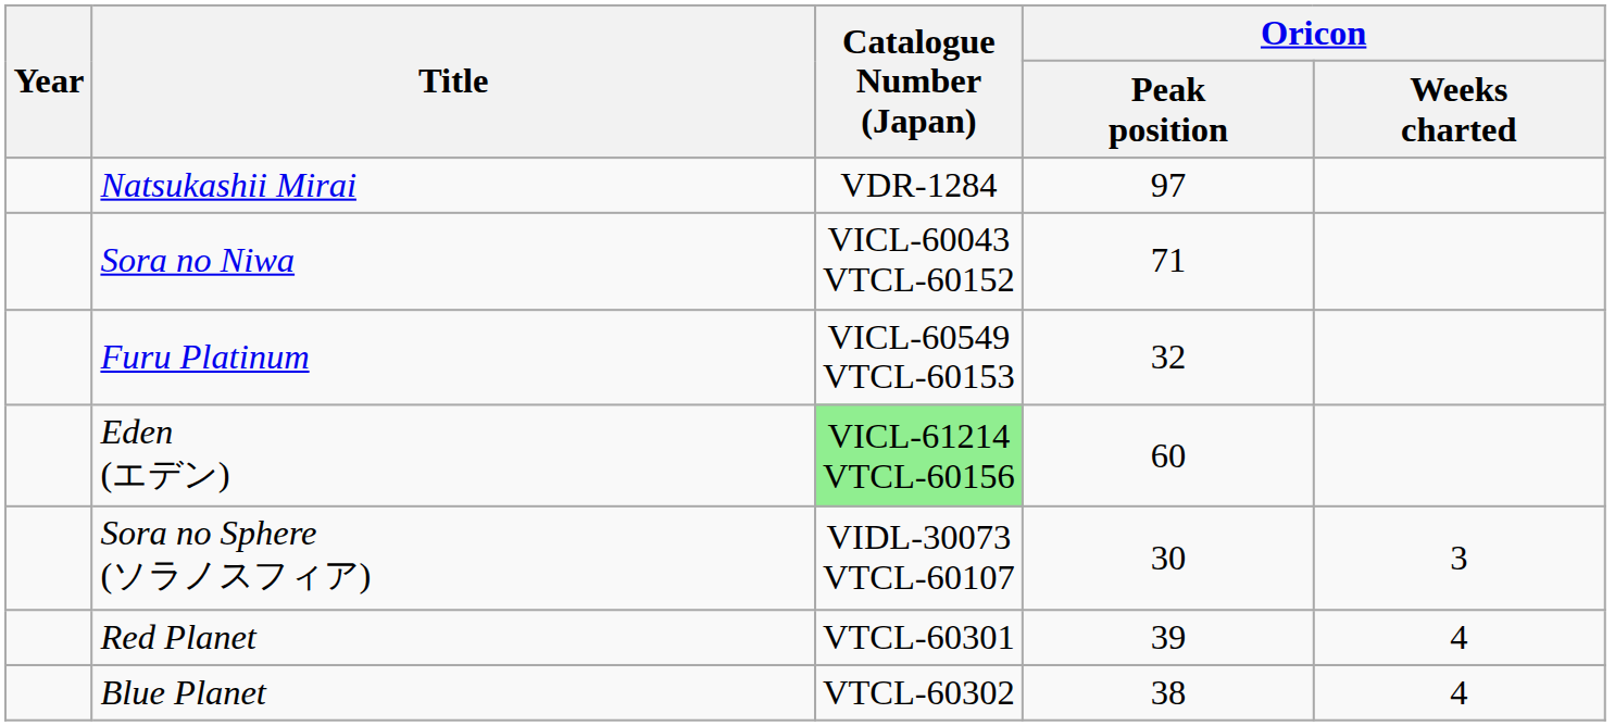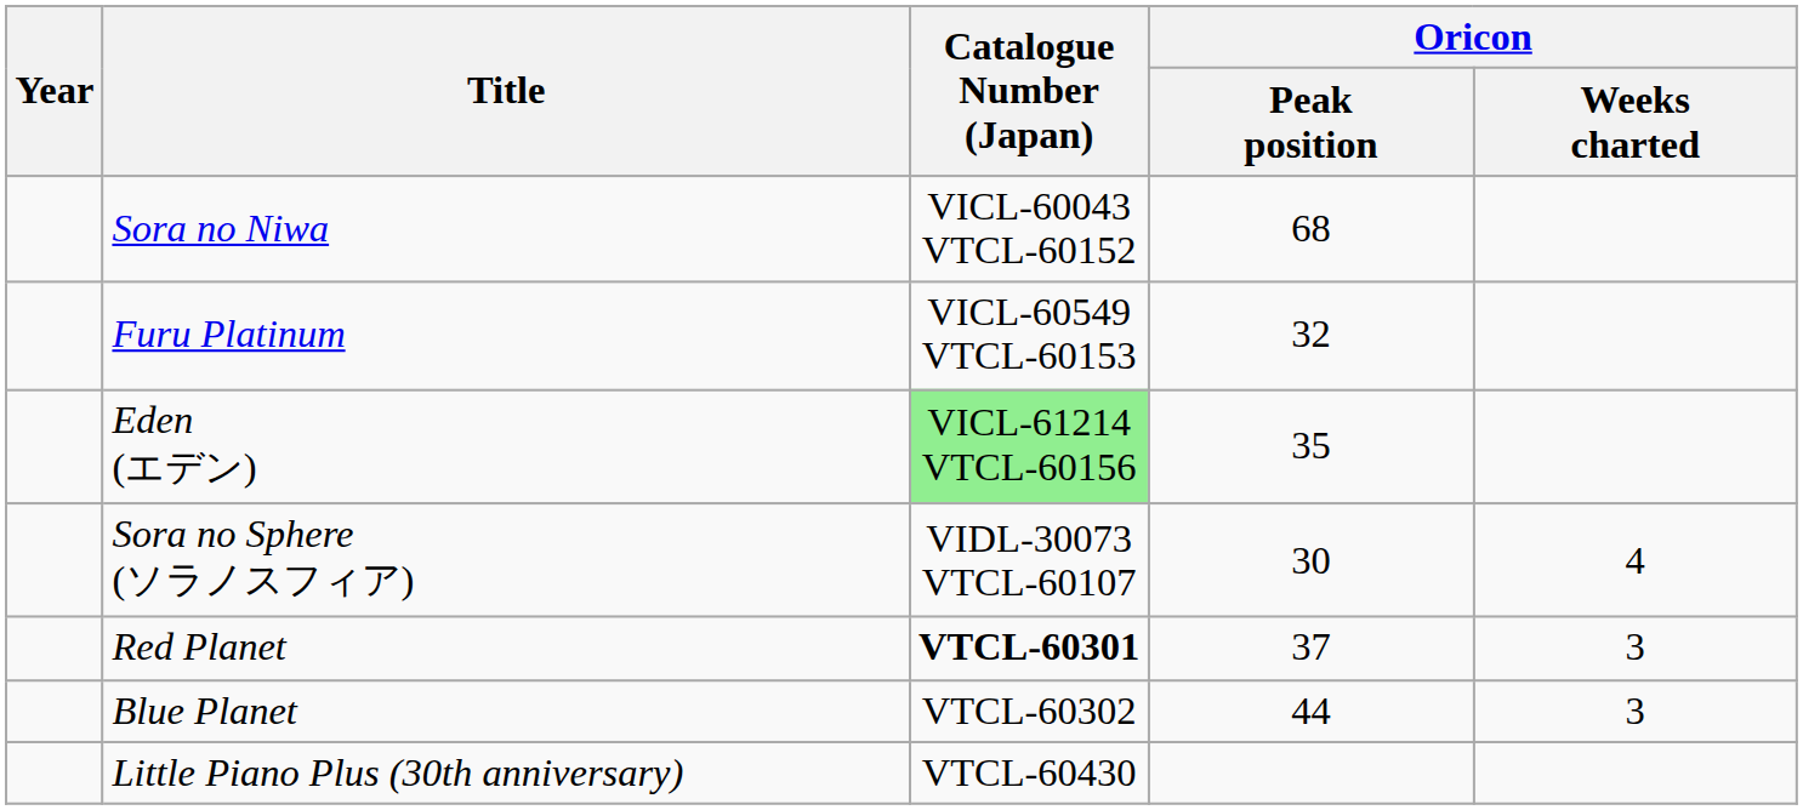 <table class="wikitable plainrowheaders" style="text-align:center">
 <tr>
 <th rowspan=2; style="width:2em;">Year</th>
 <th rowspan=2; style="width:20em;">Title</th>
 <th rowspan=2;>Catalogue <br> Number <br>(Japan)</th>
 <th colspan=2; style="width:16em;"><a href='#'>Oricon</a><br></th>
 </tr>
 <tr>
 <th style="width:6em;">Peak<br>position</th>
 <th style="width:6em;">Weeks<br> charted</th>
 </tr>
 <tr>
-<td> </td>
-<td align=left><em><a href='#'>Natsukashii Mirai</a></em></td>
-<td>VDR-1284</td>
-<td>97</td>
-<td> </td>
-</tr>
-<tr>
 <td></td>
 <td align=left><em><a href='#'>Sora no Niwa</a></em> </td>
 <td>VICL-60043<br>VTCL-60152</td>
-<td>71</td>
+<td>68</td>
 <td> </td>
 </tr>
 <tr>
 <td></td>
 <td align=left><em><a href='#'>Furu Platinum</a></em> </td>
 <td>VICL-60549<br>VTCL-60153</td>
 <td>32</td>
 <td> </td>
 </tr>
 <tr>
 <td></td>
 <td align=left><em>Eden</em><br>(エデン)</td>
 <td style="background: lightgreen;">VICL-61214<br>VTCL-60156</td>
-<td>60</td>
+<td>35</td>
 <td> </td>
 </tr>
 <tr>
 <td></td>
 <td align=left><em>Sora no Sphere</em><br>(ソラノスフィア) </td>
 <td>VIDL-30073<br>VTCL-60107</td>
 <td>30</td>
-<td>3</td>
+<td>4</td>
 </tr>
 <tr>
 <td></td>
 <td align=left><em>Red Planet</em></td>
-<td>VTCL-60301</td>
-<td>39</td>
-<td>4</td>
+<td><strong>VTCL-60301</strong></td>
+<td>37</td>
+<td>3</td>
 </tr>
 <tr>
 <td></td>
 <td align=left><em>Blue Planet</em></td>
 <td>VTCL-60302</td>
-<td>38</td>
-<td>4</td>
+<td>44</td>
+<td>3</td>
+</tr>
+<tr>
+<td></td>
+<td align=left><em>Little Piano Plus (30th anniversary)</em></td>
+<td>VTCL-60430</td>
+<td></td>
+<td></td>
 </tr>
 </table>
